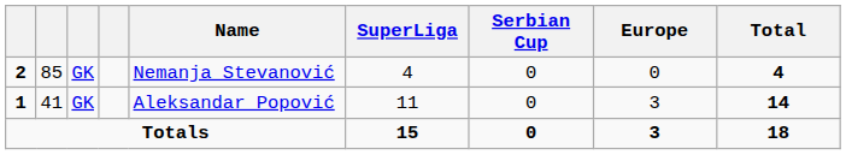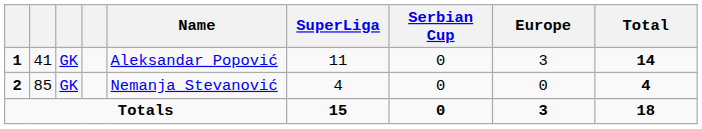 <table class="wikitable" style="text-align:center">
 <tr>
 <th width=15></th>
 <th width=15></th>
 <th width=15></th>
 <th width=15></th>
 <th width=145>Name</th>
 <th width=80><strong><a href='#'>SuperLiga</a></strong></th>
 <th width=80><strong><a href='#'>Serbian Cup</a></strong></th>
 <th width=80><strong>Europe</strong></th>
 <th width=80>Total</th>
 </tr>
 <tr>
+<td><strong>1</strong></td>
+<td>41</td>
+<td><a href='#'>GK</a></td>
+<td></td>
+<td align=left><a href='#'>Aleksandar Popović</a></td>
+<td>11</td>
+<td>0</td>
+<td>3</td>
+<td><strong>14</strong></td>
+</tr>
+<tr>
 <td><strong>2</strong></td>
 <td>85</td>
 <td><a href='#'>GK</a></td>
 <td></td>
 <td align=left><a href='#'>Nemanja Stevanović</a></td>
 <td>4</td>
 <td>0</td>
 <td>0</td>
 <td><strong>4</strong></td>
 </tr>
 <tr>
-<td><strong>1</strong></td>
-<td>41</td>
-<td><a href='#'>GK</a></td>
-<td></td>
-<td align=left><a href='#'>Aleksandar Popović</a></td>
-<td>11</td>
-<td>0</td>
-<td>3</td>
-<td><strong>14</strong></td>
-</tr>
-<tr>
 <td colspan=5><strong>Totals</strong></td>
 <td><strong>15</strong></td>
 <td><strong>0</strong></td>
 <td><strong>3</strong></td>
 <td><strong>18</strong></td>
 </tr>
 </table>
